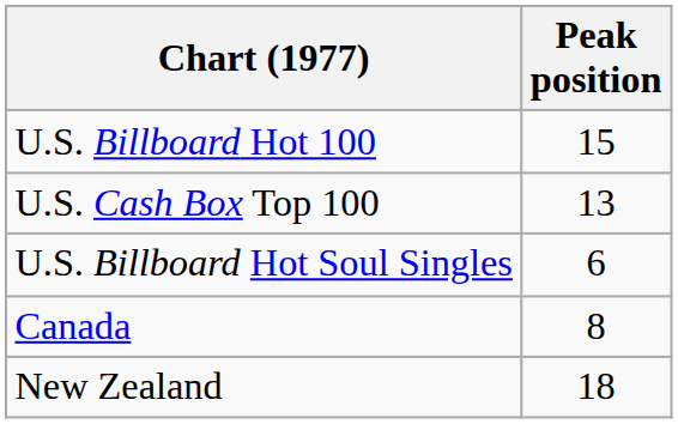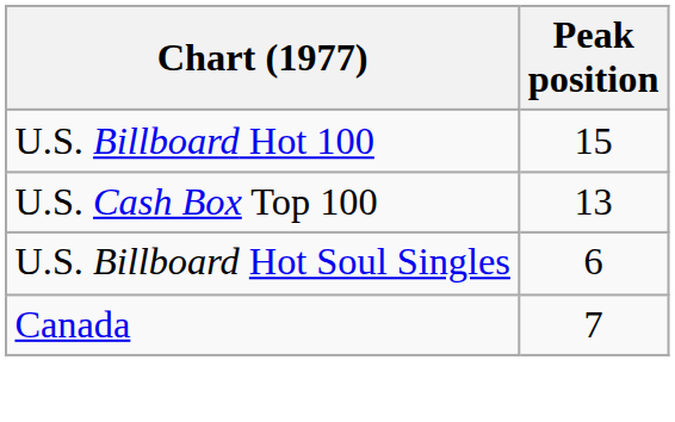 <table class="wikitable sortable">
 <tr>
 <th>Chart (1977)</th>
 <th>Peak <br>position</th>
 </tr>
 <tr>
 <td>U.S. <a href='#'><em>Billboard</em> Hot 100</a></td>
 <td style="text-align:center;">15</td>
 </tr>
 <tr>
 <td>U.S. <em><a href='#'>Cash Box</a></em> Top 100 </td>
 <td style="text-align:center;">13</td>
 </tr>
 <tr>
 <td>U.S. <em>Billboard</em> <a href='#'>Hot Soul Singles</a></td>
 <td style="text-align:center;">6</td>
 </tr>
 <tr>
 <td><a href='#'>Canada</a></td>
-<td style="text-align:center;">8</td>
-</tr>
-<tr>
-<td>New Zealand</td>
-<td style="text-align:center;">18</td>
+<td style="text-align:center;">7</td>
 </tr>
 </table>
